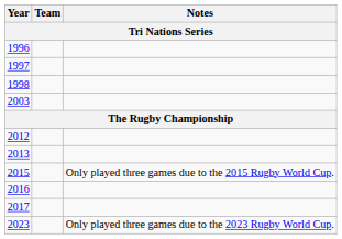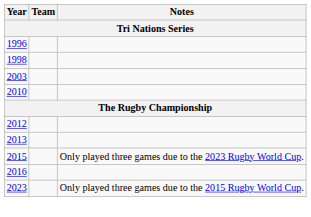 <table class="wikitable sortable">
 <tr>
 <th>Year</th>
 <th>Team</th>
 <th>Notes</th>
 </tr>
 <tr>
 <th colspan=3>Tri Nations Series</th>
 </tr>
 <tr>
 <td><a href='#'>1996</a></td>
 <td></td>
 <td></td>
 </tr>
 <tr>
-<td><a href='#'>1997</a></td>
-<td></td>
-<td></td>
-</tr>
-<tr>
 <td><a href='#'>1998</a></td>
 <td></td>
 <td></td>
 </tr>
 <tr>
 <td><a href='#'>2003</a></td>
+<td></td>
+<td></td>
+</tr>
+<tr>
+<td><a href='#'>2010</a></td>
 <td></td>
 <td></td>
 </tr>
 <tr>
 <th colspan=3>The Rugby Championship</th>
 </tr>
 <tr>
 <td><a href='#'>2012</a></td>
 <td></td>
 <td></td>
 </tr>
 <tr>
 <td><a href='#'>2013</a></td>
 <td></td>
 <td></td>
 </tr>
 <tr>
 <td><a href='#'>2015</a></td>
 <td></td>
-<td>Only played three games due to the <a href='#'>2015 Rugby World Cup</a>.</td>
+<td>Only played three games due to the <a href='#'>2023 Rugby World Cup</a>.</td>
 </tr>
 <tr>
 <td><a href='#'>2016</a></td>
 <td></td>
 <td></td>
 </tr>
 <tr>
-<td><a href='#'>2017</a></td>
-<td></td>
-<td></td>
-</tr>
-<tr>
 <td><a href='#'>2023</a></td>
 <td></td>
-<td>Only played three games due to the <a href='#'>2023 Rugby World Cup</a>.</td>
+<td>Only played three games due to the <a href='#'>2015 Rugby World Cup</a>.</td>
 </tr>
 </table>
